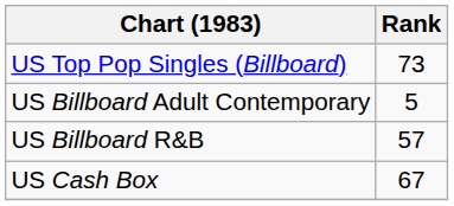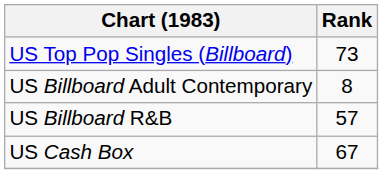 <table class="wikitable sortable">
 <tr>
 <th>Chart (1983)</th>
 <th>Rank</th>
 </tr>
 <tr>
 <td><a href='#'>US Top Pop Singles (<em>Billboard</em>)</a></td>
 <td align="center">73</td>
 </tr>
 <tr>
 <td>US <em>Billboard</em> Adult Contemporary</td>
-<td style="text-align:center;">5</td>
+<td style="text-align:center;">8</td>
 </tr>
 <tr>
 <td>US <em>Billboard</em> R&B</td>
 <td style="text-align:center;">57</td>
 </tr>
 <tr>
 <td>US <em>Cash Box</em> </td>
 <td style="text-align:center;">67</td>
 </tr>
 <tr>
 </tr>
 </table>
